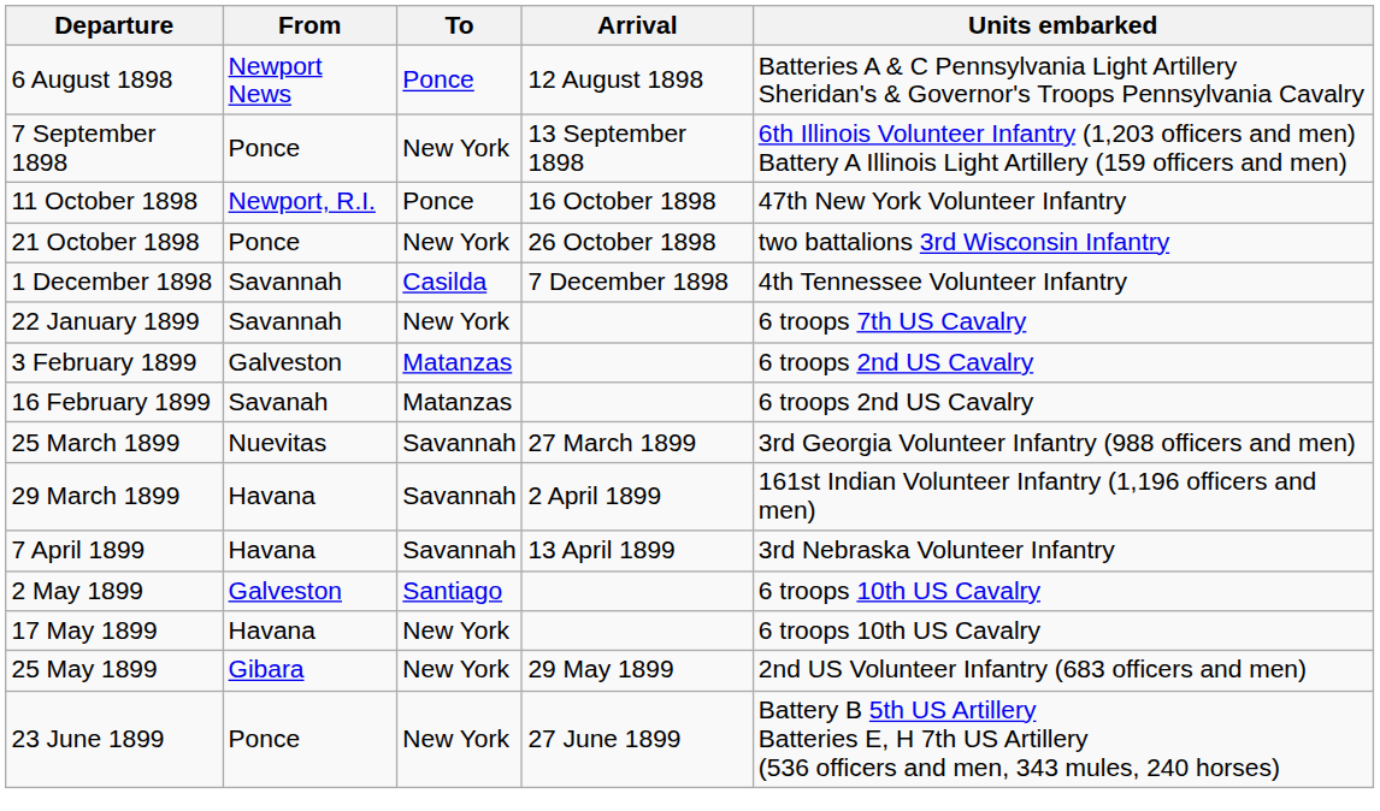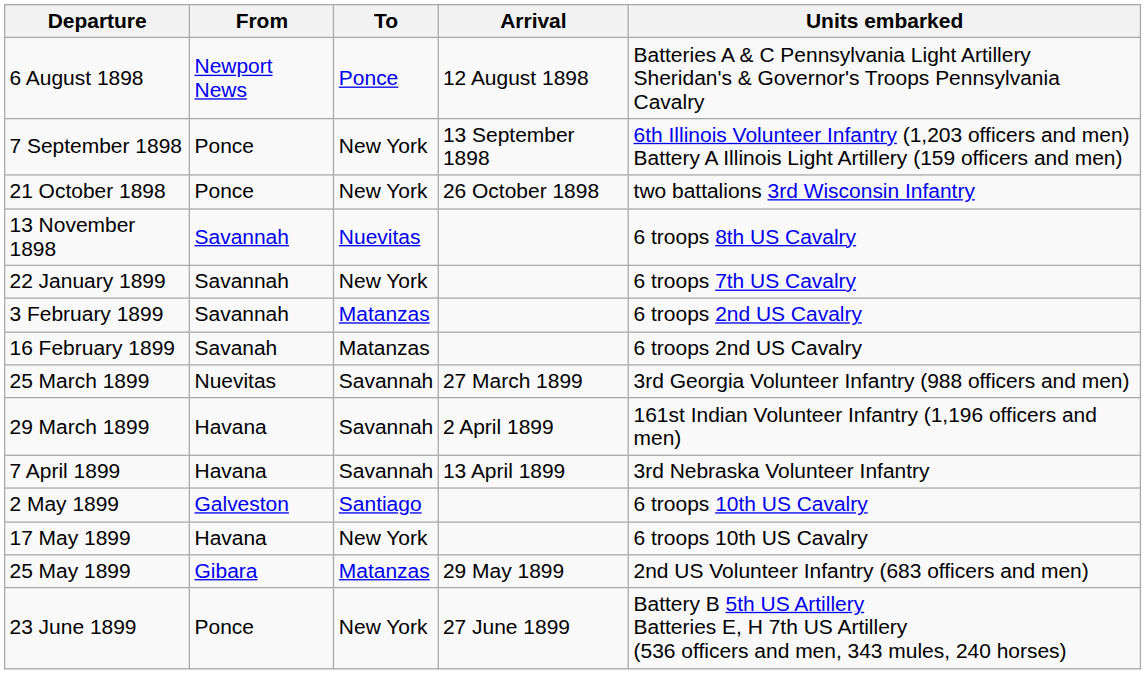 <table class="wikitable">
 <tr>
 <th>Departure</th>
 <th>From</th>
 <th>To</th>
 <th>Arrival</th>
 <th>Units embarked</th>
 </tr>
 <tr>
 <td>6 August 1898</td>
 <td><a href='#'>Newport News</a></td>
 <td><a href='#'>Ponce</a></td>
 <td>12 August 1898</td>
 <td>Batteries A & C Pennsylvania Light Artillery<br>Sheridan's & Governor's Troops Pennsylvania Cavalry</td>
 </tr>
 <tr>
 <td>7 September 1898</td>
 <td>Ponce</td>
 <td>New York</td>
 <td>13 September 1898</td>
 <td><a href='#'>6th Illinois Volunteer Infantry</a> (1,203 officers and men)<br>Battery A Illinois Light Artillery (159 officers and men)</td>
 </tr>
 <tr>
-<td>11 October 1898</td>
-<td><a href='#'>Newport, R.I.</a></td>
-<td>Ponce</td>
-<td>16 October 1898</td>
-<td>47th New York Volunteer Infantry</td>
-</tr>
-<tr>
 <td>21 October 1898</td>
 <td>Ponce</td>
 <td>New York</td>
 <td>26 October 1898</td>
 <td>two battalions <a href='#'>3rd Wisconsin Infantry</a></td>
 </tr>
 <tr>
-<td>1 December 1898</td>
-<td>Savannah</td>
-<td><a href='#'>Casilda</a></td>
-<td>7 December 1898</td>
-<td>4th Tennessee Volunteer Infantry</td>
+<td>13 November 1898</td>
+<td><a href='#'>Savannah</a></td>
+<td><a href='#'>Nuevitas</a></td>
+<td></td>
+<td>6 troops <a href='#'>8th US Cavalry</a></td>
 </tr>
 <tr>
 <td>22 January 1899</td>
 <td>Savannah</td>
 <td>New York</td>
 <td></td>
 <td>6 troops <a href='#'>7th US Cavalry</a></td>
 </tr>
 <tr>
 <td>3 February 1899</td>
-<td>Galveston</td>
+<td>Savannah</td>
 <td><a href='#'>Matanzas</a></td>
 <td></td>
 <td>6 troops <a href='#'>2nd US Cavalry</a></td>
 </tr>
 <tr>
 <td>16 February 1899</td>
 <td>Savanah</td>
 <td>Matanzas</td>
 <td></td>
 <td>6 troops 2nd US Cavalry</td>
 </tr>
 <tr>
 <td>25 March 1899</td>
 <td>Nuevitas</td>
 <td>Savannah</td>
 <td>27 March 1899</td>
 <td>3rd Georgia Volunteer Infantry (988 officers and men)</td>
 </tr>
 <tr>
 <td>29 March 1899</td>
 <td>Havana</td>
 <td>Savannah</td>
 <td>2 April 1899</td>
 <td>161st Indian Volunteer Infantry (1,196 officers and men)</td>
 </tr>
 <tr>
 <td>7 April 1899</td>
 <td>Havana</td>
 <td>Savannah</td>
 <td>13 April 1899</td>
 <td>3rd Nebraska Volunteer Infantry</td>
 </tr>
 <tr>
 <td>2 May 1899</td>
 <td><a href='#'>Galveston</a></td>
 <td><a href='#'>Santiago</a></td>
 <td></td>
 <td>6 troops <a href='#'>10th US Cavalry</a></td>
 </tr>
 <tr>
 <td>17 May 1899</td>
 <td>Havana</td>
 <td>New York</td>
 <td></td>
 <td>6 troops 10th US Cavalry</td>
 </tr>
 <tr>
 <td>25 May 1899</td>
 <td><a href='#'>Gibara</a></td>
-<td>New York</td>
+<td><a href='#'>Matanzas</a></td>
 <td>29 May 1899</td>
 <td>2nd US Volunteer Infantry (683 officers and men)</td>
 </tr>
 <tr>
 <td>23 June 1899</td>
 <td>Ponce</td>
 <td>New York</td>
 <td>27 June 1899</td>
 <td>Battery B <a href='#'>5th US Artillery</a><br>Batteries E, H 7th US Artillery<br>(536 officers and men, 343 mules, 240 horses)</td>
 </tr>
 </table>
